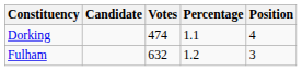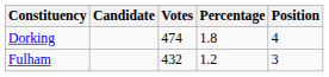 <table class="wikitable">
 <tr>
 <th>Constituency</th>
 <th>Candidate</th>
 <th>Votes</th>
 <th>Percentage</th>
 <th>Position</th>
 </tr>
 <tr>
 <td><a href='#'>Dorking</a></td>
 <td></td>
 <td>474</td>
-<td>1.1</td>
+<td>1.8</td>
 <td>4</td>
 </tr>
 <tr>
 <td><a href='#'>Fulham</a></td>
 <td></td>
-<td>632</td>
+<td>432</td>
 <td>1.2</td>
 <td>3</td>
 </tr>
 </table>
